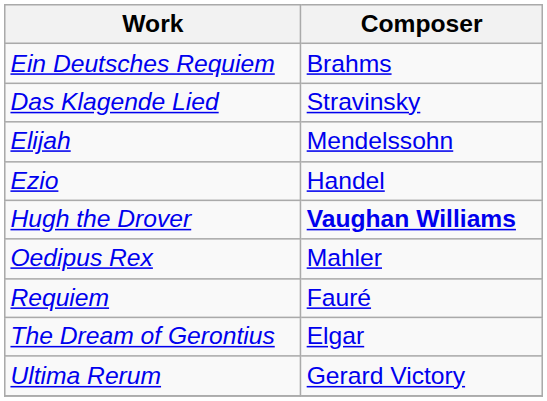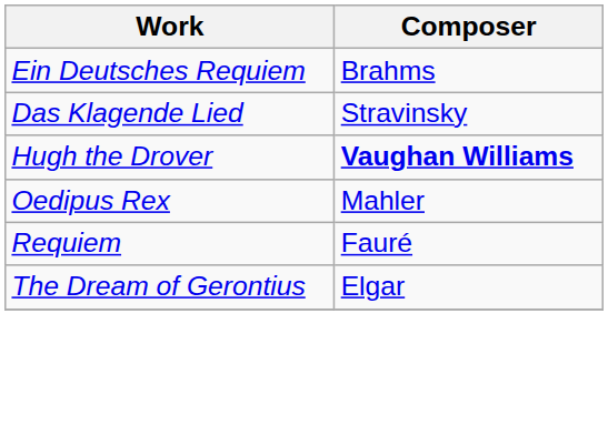 <table class=wikitable>
 <tr>
 <th>Work</th>
 <th>Composer</th>
 </tr>
 <tr>
 <td><em><a href='#'>Ein Deutsches Requiem</a></em>   </td>
 <td><a href='#'>Brahms</a></td>
 </tr>
 <tr>
 <td><em><a href='#'>Das Klagende Lied</a></em></td>
 <td><a href='#'>Stravinsky</a></td>
-</tr>
-<tr>
-<td><em><a href='#'>Elijah</a></em></td>
-<td><a href='#'>Mendelssohn</a></td>
-</tr>
-<tr>
-<td><em><a href='#'>Ezio</a></em></td>
-<td><a href='#'>Handel</a></td>
 </tr>
 <tr>
 <td><em><a href='#'>Hugh the Drover</a></em></td>
 <td><strong><a href='#'>Vaughan Williams</a>   </strong></td>
 </tr>
 <tr>
 <td><em><a href='#'>Oedipus Rex</a></em></td>
 <td><a href='#'>Mahler</a></td>
 </tr>
 <tr>
 <td><em><a href='#'>Requiem</a></em></td>
 <td><a href='#'>Fauré</a></td>
 </tr>
 <tr>
 <td><em><a href='#'>The Dream of Gerontius</a></em></td>
 <td><a href='#'>Elgar</a></td>
 </tr>
 <tr>
-<td><em><a href='#'>Ultima Rerum</a></em></td>
-<td><a href='#'>Gerard Victory</a></td>
-</tr>
-<tr>
 </tr>
 </table>
